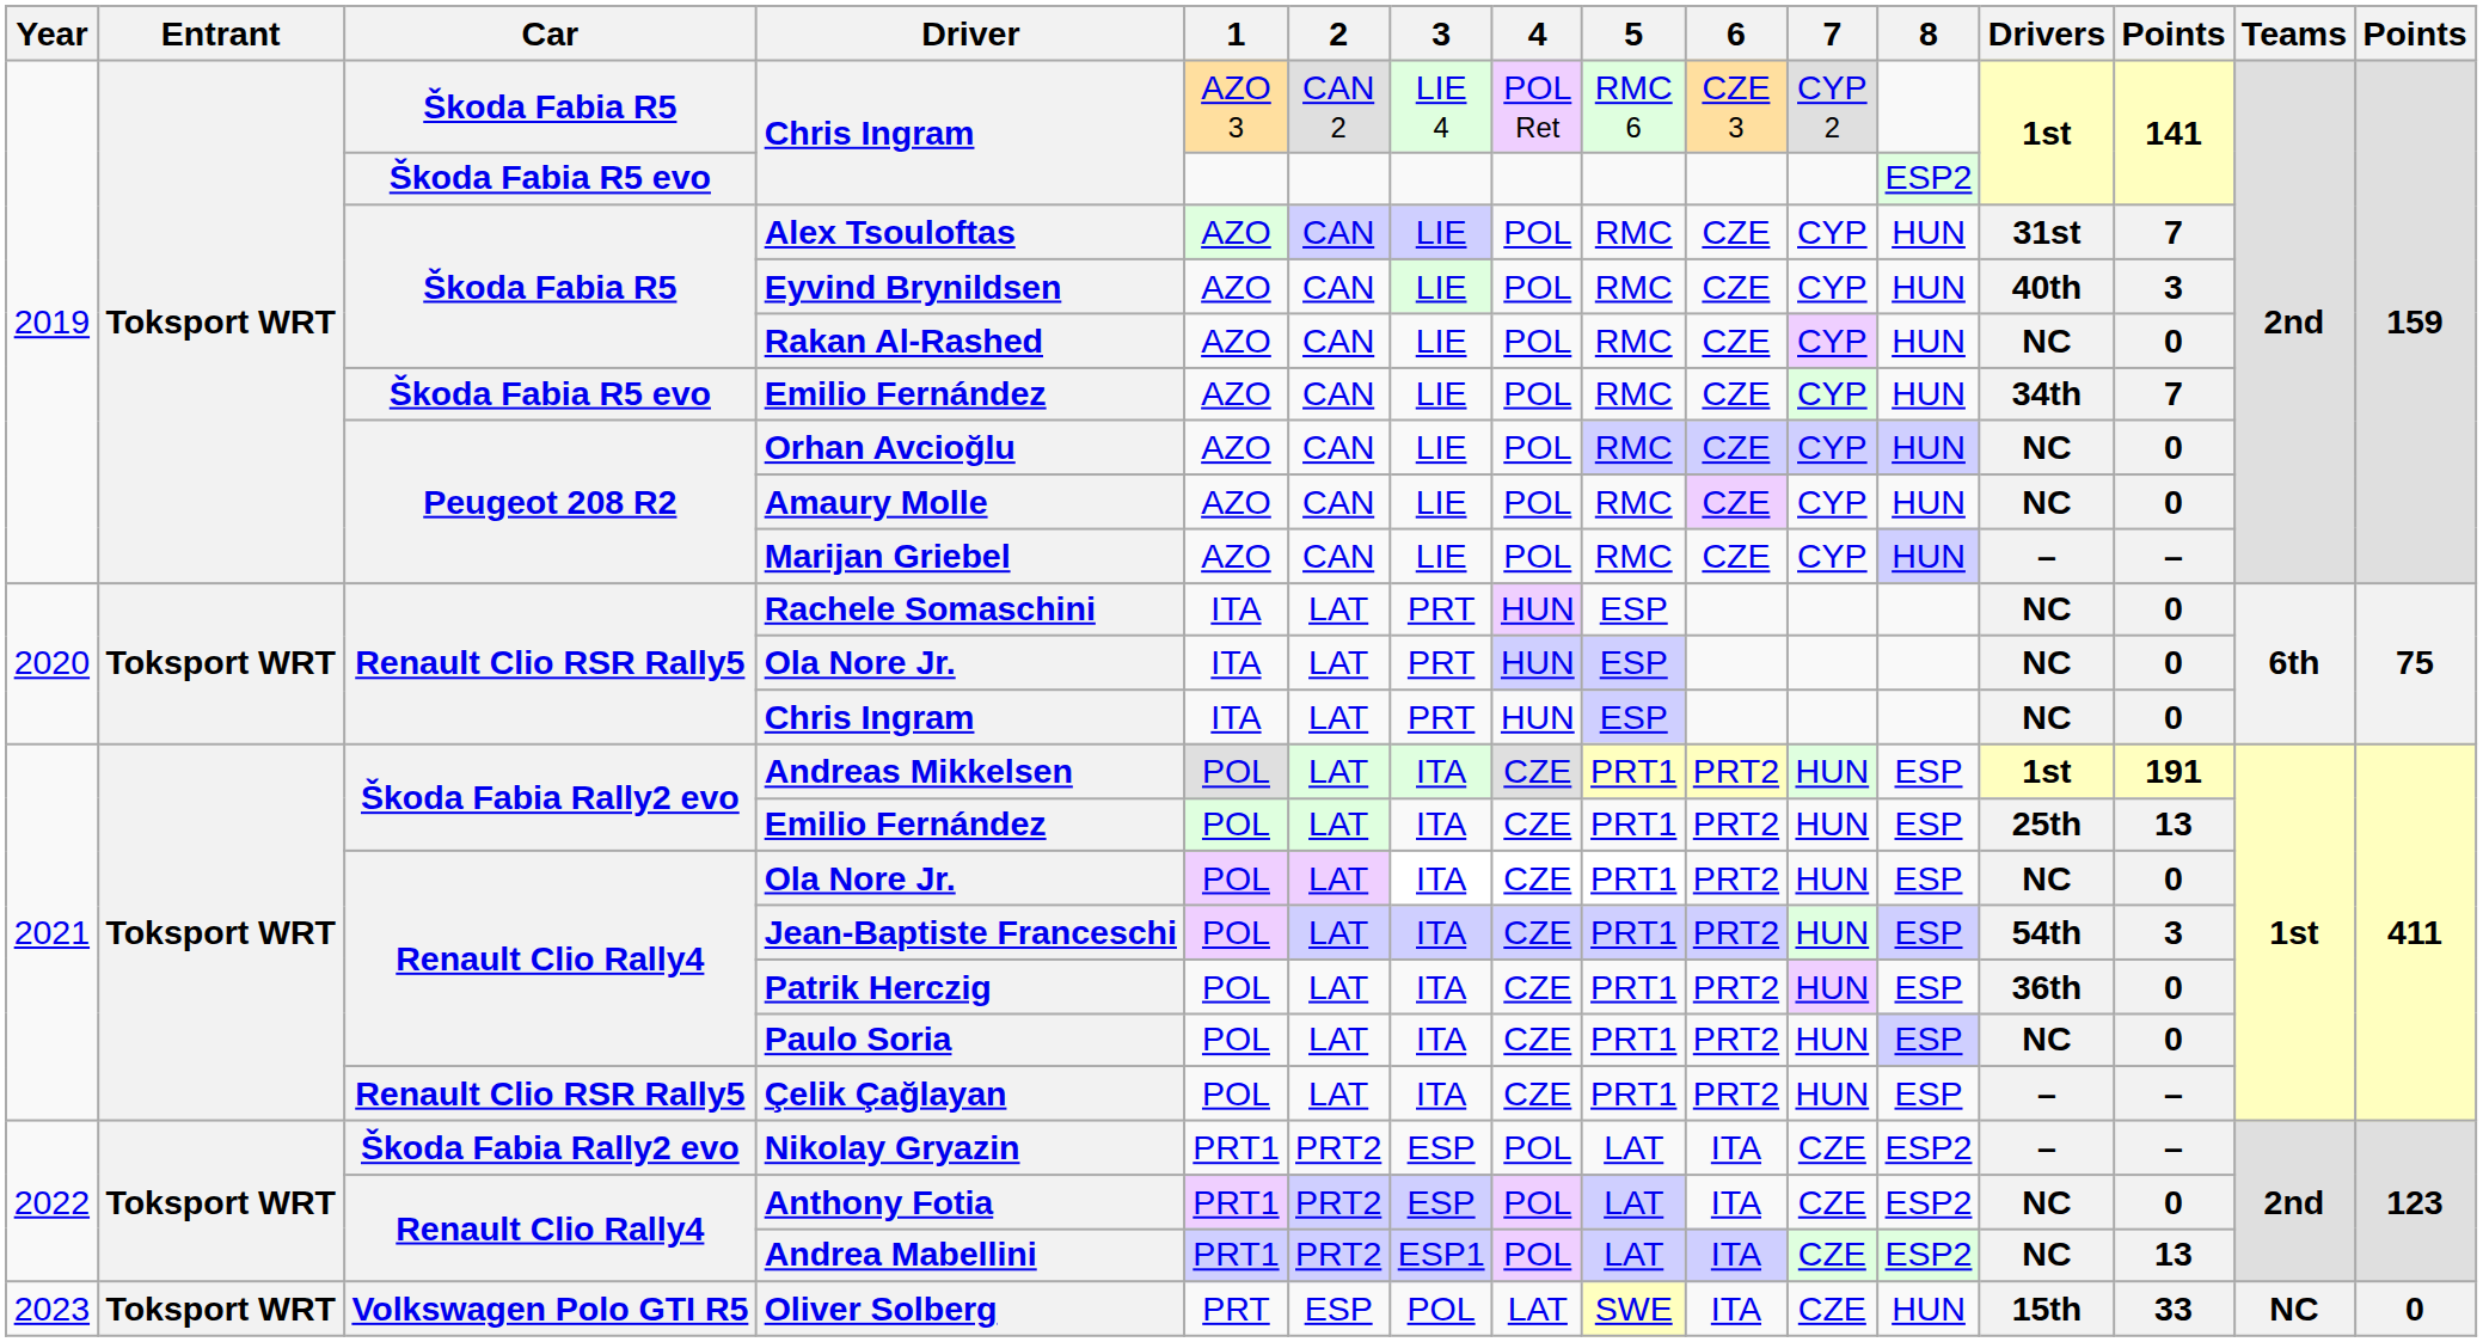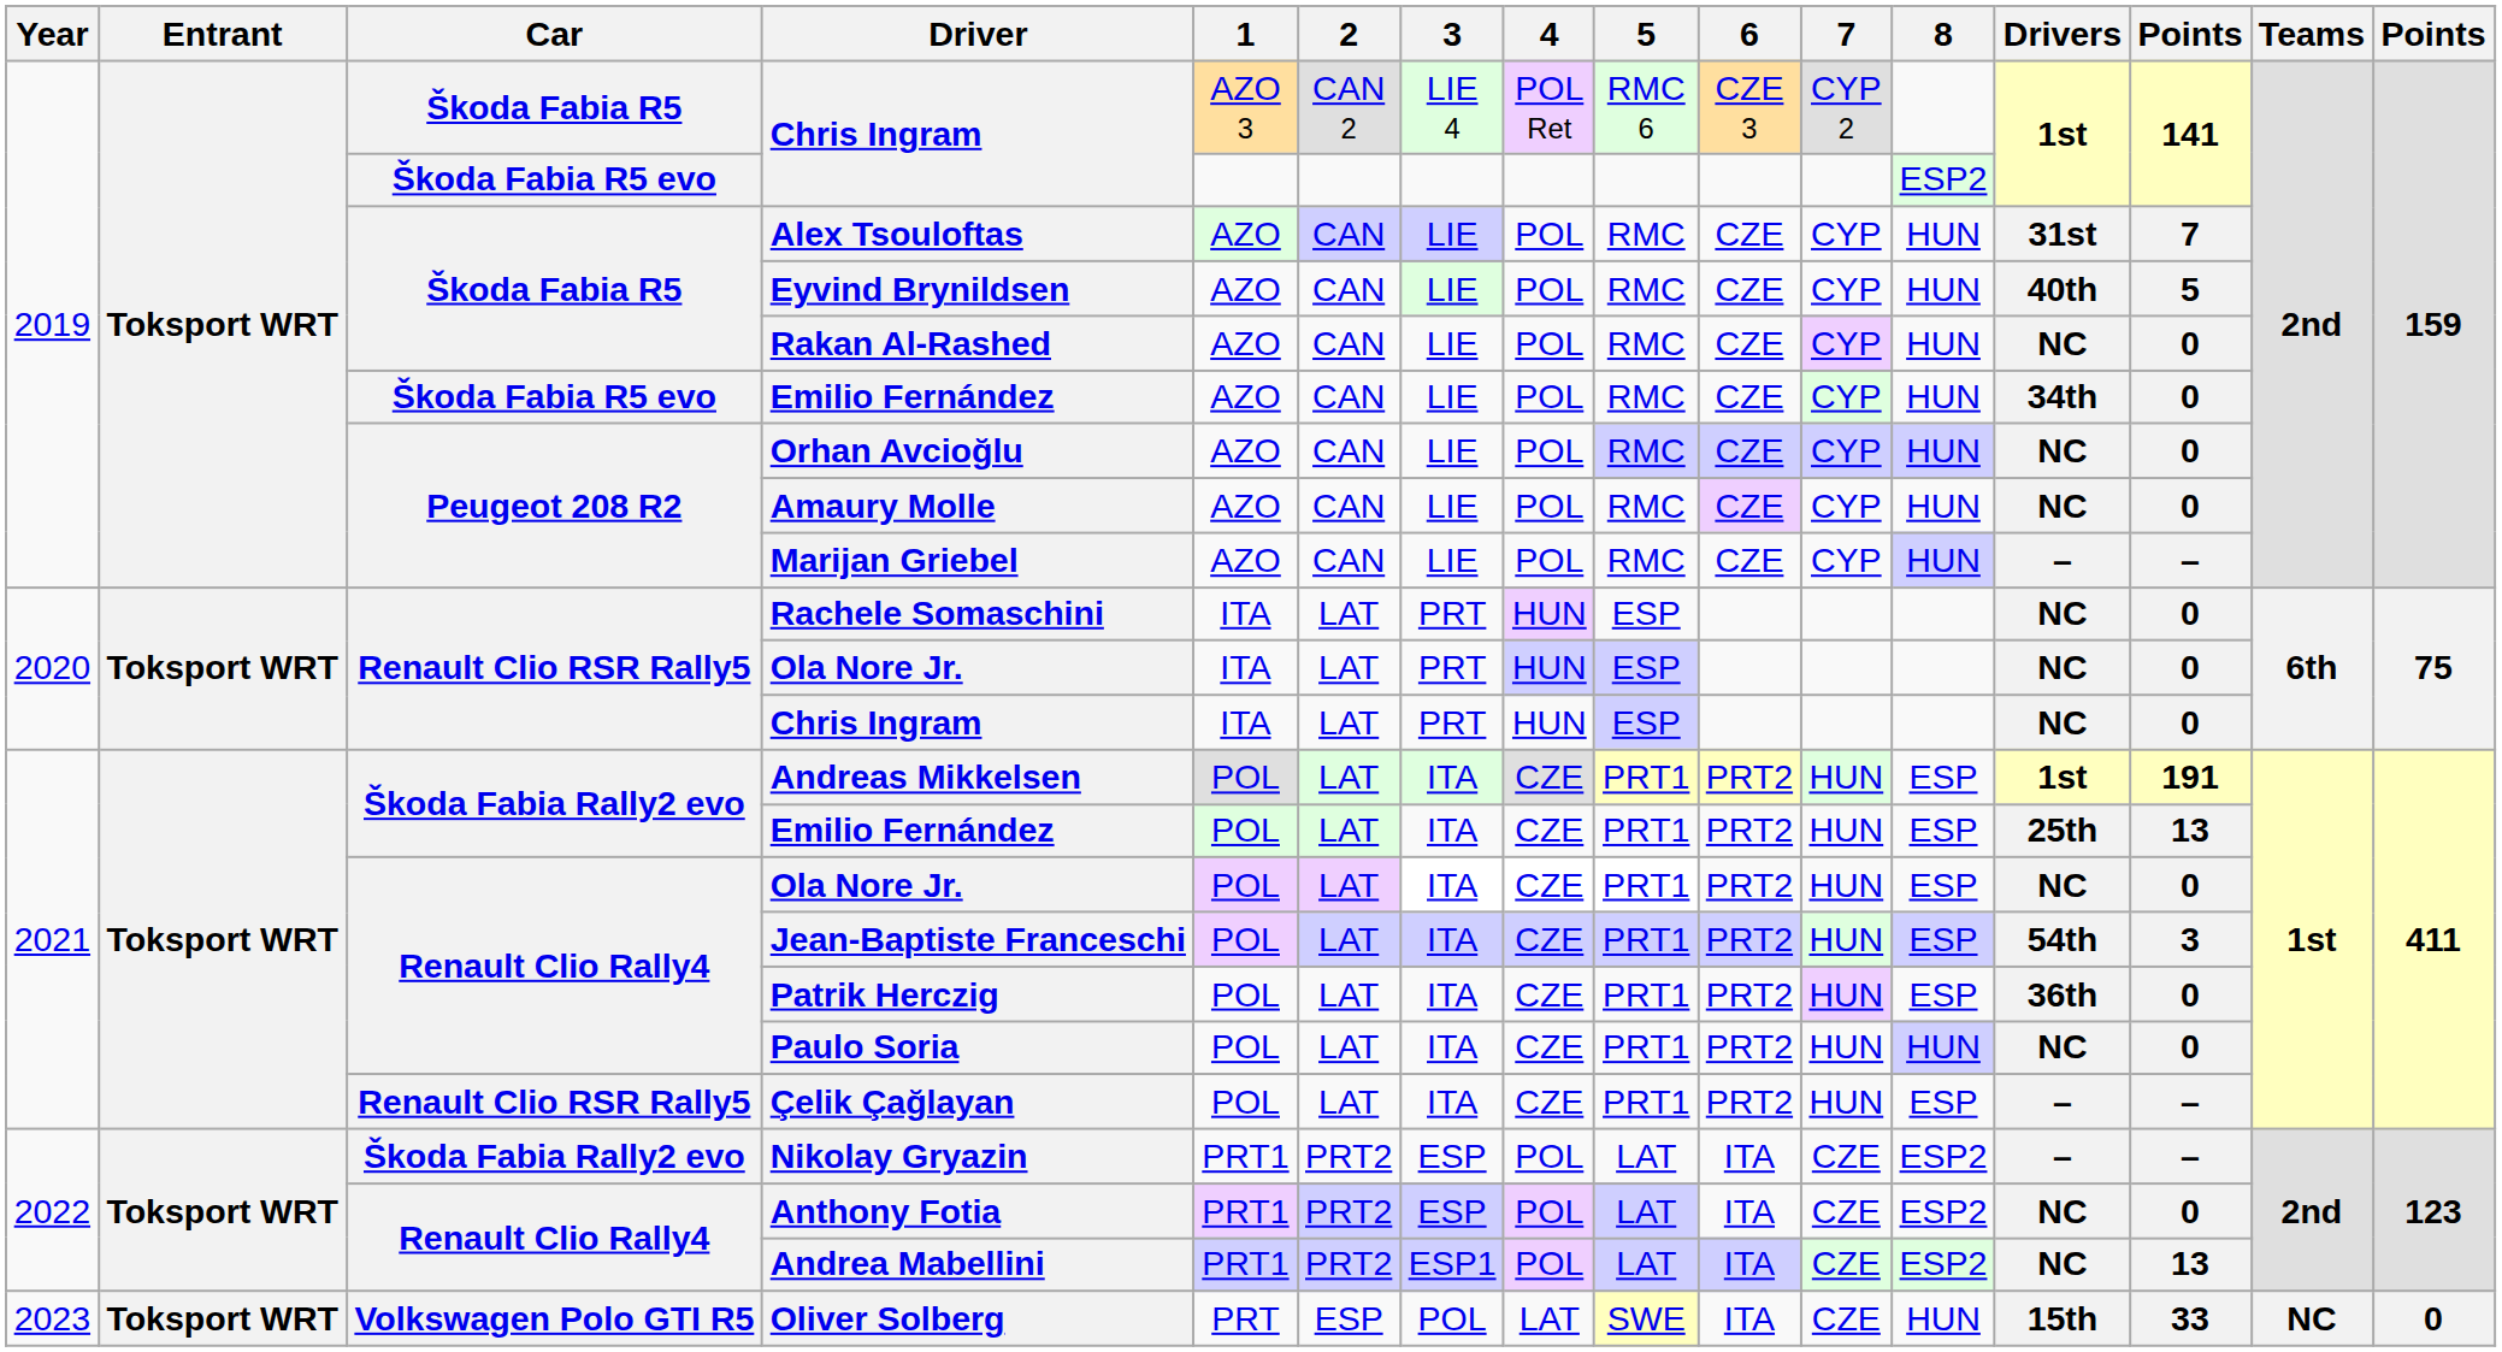 <table class="wikitable" border="1" style="text-align:center; font-size:90%;">
 <tr>
 <th>Year</th>
 <th>Entrant</th>
 <th>Car</th>
 <th>Driver</th>
 <th>1</th>
 <th>2</th>
 <th>3</th>
 <th>4</th>
 <th>5</th>
 <th>6</th>
 <th>7</th>
 <th>8</th>
 <th>Drivers</th>
 <th>Points</th>
 <th>Teams</th>
 <th>Points</th>
 </tr>
 <tr>
 <td rowspan="9"><a href='#'>2019</a></td>
 <th rowspan="9"> Toksport WRT</th>
 <th><a href='#'>Škoda Fabia R5</a></th>
 <th style="text-align:left;" rowspan="2"> <a href='#'>Chris Ingram</a></th>
 <td style="background:#FFDF9F;"><a href='#'>AZO</a><br><small>3</small></td>
 <td style="background:#DFDFDF;"><a href='#'>CAN</a><br><small>2</small></td>
 <td style="background:#DFFFDF;"><a href='#'>LIE</a><br><small>4</small></td>
 <td style="background:#EFCFFF;"><a href='#'>POL</a><br><small>Ret</small></td>
 <td style="background:#DFFFDF;"><a href='#'>RMC</a><br><small>6</small></td>
 <td style="background:#FFDF9F;"><a href='#'>CZE</a><br><small>3</small></td>
 <td style="background:#DFDFDF;"><a href='#'>CYP</a><br><small>2</small></td>
 <td></td>
 <th style="background:#FFFFBF;" rowspan="2">1st</th>
 <th style="background:#FFFFBF;" rowspan="2">141</th>
 <th style="background:#DFDFDF;" rowspan="9">2nd</th>
 <th style="background:#DFDFDF;" rowspan="9">159</th>
 </tr>
 <tr>
 <th><a href='#'>Škoda Fabia R5 evo</a></th>
 <td></td>
 <td></td>
 <td></td>
 <td></td>
 <td></td>
 <td></td>
 <td></td>
 <td style="background:#DFFFDF;"><a href='#'>ESP2</a><br></td>
 </tr>
 <tr>
 <th rowspan="3"><a href='#'>Škoda Fabia R5</a></th>
 <th style="text-align:left;"> <a href='#'>Alex Tsouloftas</a></th>
 <td style="background:#DFFFDF;"><a href='#'>AZO</a><br></td>
 <td style="background:#CFCFFF;"><a href='#'>CAN</a><br></td>
 <td style="background:#CFCFFF;"><a href='#'>LIE</a><br></td>
 <td><a href='#'>POL</a></td>
 <td><a href='#'>RMC</a></td>
 <td><a href='#'>CZE</a></td>
 <td><a href='#'>CYP</a></td>
 <td><a href='#'>HUN</a></td>
 <th>31st</th>
 <th>7</th>
 </tr>
 <tr>
 <th style="text-align:left;"> <a href='#'>Eyvind Brynildsen</a></th>
 <td><a href='#'>AZO</a></td>
 <td><a href='#'>CAN</a></td>
 <td style="background:#DFFFDF;"><a href='#'>LIE</a><br></td>
 <td><a href='#'>POL</a></td>
 <td><a href='#'>RMC</a></td>
 <td><a href='#'>CZE</a></td>
 <td><a href='#'>CYP</a></td>
 <td><a href='#'>HUN</a></td>
 <th>40th</th>
-<th>3</th>
+<th>5</th>
 </tr>
 <tr>
 <th style="text-align:left;"> <a href='#'>Rakan Al-Rashed</a></th>
 <td><a href='#'>AZO</a></td>
 <td><a href='#'>CAN</a></td>
 <td><a href='#'>LIE</a></td>
 <td><a href='#'>POL</a></td>
 <td><a href='#'>RMC</a></td>
 <td><a href='#'>CZE</a></td>
 <td style="background:#EFCFFF;"><a href='#'>CYP</a><br></td>
 <td><a href='#'>HUN</a></td>
 <th>NC</th>
 <th>0</th>
 </tr>
 <tr>
 <th><a href='#'>Škoda Fabia R5 evo</a></th>
 <th style="text-align:left;"> <a href='#'>Emilio Fernández</a></th>
 <td><a href='#'>AZO</a></td>
 <td><a href='#'>CAN</a></td>
 <td><a href='#'>LIE</a></td>
 <td><a href='#'>POL</a></td>
 <td><a href='#'>RMC</a></td>
 <td><a href='#'>CZE</a></td>
 <td style="background:#DFFFDF;"><a href='#'>CYP</a><br></td>
 <td><a href='#'>HUN</a></td>
 <th>34th</th>
-<th>7</th>
+<th>0</th>
 </tr>
 <tr>
 <th rowspan="3"><a href='#'>Peugeot 208 R2</a></th>
 <th style="text-align:left;"> <a href='#'>Orhan Avcioğlu</a></th>
 <td><a href='#'>AZO</a></td>
 <td><a href='#'>CAN</a></td>
 <td><a href='#'>LIE</a></td>
 <td><a href='#'>POL</a></td>
 <td style="background:#CFCFFF;"><a href='#'>RMC</a><br></td>
 <td style="background:#CFCFFF;"><a href='#'>CZE</a><br></td>
 <td style="background:#CFCFFF;"><a href='#'>CYP</a><br></td>
 <td style="background:#CFCFFF;"><a href='#'>HUN</a><br></td>
 <th>NC</th>
 <th>0</th>
 </tr>
 <tr>
 <th style="text-align:left;"> <a href='#'>Amaury Molle</a></th>
 <td><a href='#'>AZO</a></td>
 <td><a href='#'>CAN</a></td>
 <td><a href='#'>LIE</a></td>
 <td><a href='#'>POL</a></td>
 <td><a href='#'>RMC</a></td>
 <td style="background:#EFCFFF;"><a href='#'>CZE</a><br></td>
 <td><a href='#'>CYP</a></td>
 <td><a href='#'>HUN</a></td>
 <th>NC</th>
 <th>0</th>
 </tr>
 <tr>
 <th style="text-align:left;"> <a href='#'>Marijan Griebel</a></th>
 <td><a href='#'>AZO</a></td>
 <td><a href='#'>CAN</a></td>
 <td><a href='#'>LIE</a></td>
 <td><a href='#'>POL</a></td>
 <td><a href='#'>RMC</a></td>
 <td><a href='#'>CZE</a></td>
 <td><a href='#'>CYP</a></td>
 <td style="background:#CFCFFF;"><a href='#'>HUN</a><br></td>
 <th>–</th>
 <th>–</th>
 </tr>
 <tr>
 <td rowspan="3"><a href='#'>2020</a></td>
 <th rowspan="3"> Toksport WRT</th>
 <th rowspan="3"><a href='#'>Renault Clio RSR Rally5</a></th>
 <th style="text-align:left;"> <a href='#'>Rachele Somaschini</a></th>
 <td><a href='#'>ITA</a></td>
 <td><a href='#'>LAT</a></td>
 <td><a href='#'>PRT</a></td>
 <td style="background:#EFCFFF;"><a href='#'>HUN</a><br></td>
 <td><a href='#'>ESP</a></td>
 <td></td>
 <td></td>
 <td></td>
 <th>NC</th>
 <th>0</th>
 <th rowspan="3">6th</th>
 <th rowspan="3">75</th>
 </tr>
 <tr>
 <th style="text-align:left;"> <a href='#'>Ola Nore Jr.</a></th>
 <td><a href='#'>ITA</a></td>
 <td><a href='#'>LAT</a></td>
 <td><a href='#'>PRT</a></td>
 <td style="background:#CFCFFF;"><a href='#'>HUN</a><br></td>
 <td style="background:#CFCFFF;"><a href='#'>ESP</a><br></td>
 <td></td>
 <td></td>
 <td></td>
 <th>NC</th>
 <th>0</th>
 </tr>
 <tr>
 <th style="text-align:left;"> <a href='#'>Chris Ingram</a></th>
 <td><a href='#'>ITA</a></td>
 <td><a href='#'>LAT</a></td>
 <td><a href='#'>PRT</a></td>
 <td><a href='#'>HUN</a></td>
 <td style="background:#CFCFFF;"><a href='#'>ESP</a><br></td>
 <td></td>
 <td></td>
 <td></td>
 <th>NC</th>
 <th>0</th>
 </tr>
 <tr>
 <td rowspan="7"><a href='#'>2021</a></td>
 <th rowspan="7"> Toksport WRT</th>
 <th rowspan="2"><a href='#'>Škoda Fabia Rally2 evo</a></th>
 <th style="text-align:left;"> <a href='#'>Andreas Mikkelsen</a></th>
 <td style="background:#DFDFDF;"><a href='#'>POL</a><br></td>
 <td style="background:#DFFFDF;"><a href='#'>LAT</a><br></td>
 <td style="background:#DFFFDF;"><a href='#'>ITA</a><br></td>
 <td style="background:#DFDFDF;"><a href='#'>CZE</a><br></td>
 <td style="background:#FFFFBF;"><a href='#'>PRT1</a><br></td>
 <td style="background:#FFFFBF;"><a href='#'>PRT2</a><br></td>
 <td style="background:#DFFFDF;"><a href='#'>HUN</a><br></td>
 <td><a href='#'>ESP</a></td>
 <th style="background:#FFFFBF;">1st</th>
 <th style="background:#FFFFBF;">191</th>
 <th style="background:#FFFFBF;" rowspan="7">1st</th>
 <th style="background:#FFFFBF;" rowspan="7">411</th>
 </tr>
 <tr>
 <th style="text-align:left;"> <a href='#'>Emilio Fernández</a></th>
 <td style="background:#DFFFDF;"><a href='#'>POL</a><br></td>
 <td style="background:#DFFFDF;"><a href='#'>LAT</a><br></td>
 <td><a href='#'>ITA</a></td>
 <td><a href='#'>CZE</a></td>
 <td><a href='#'>PRT1</a></td>
 <td><a href='#'>PRT2</a></td>
 <td><a href='#'>HUN</a></td>
 <td><a href='#'>ESP</a></td>
 <th>25th</th>
 <th>13</th>
 </tr>
 <tr>
 <th rowspan="4"><a href='#'>Renault Clio Rally4</a></th>
 <th style="text-align:left;"> <a href='#'>Ola Nore Jr.</a></th>
 <td style="background:#EFCFFF;"><a href='#'>POL</a><br></td>
 <td style="background:#EFCFFF;"><a href='#'>LAT</a><br></td>
 <td style="background:#FFFFFF;"><a href='#'>ITA</a><br></td>
 <td style="background:#FFFFFF;"><a href='#'>CZE</a><br></td>
 <td style="background:#FFFFFF;"><a href='#'>PRT1</a><br></td>
 <td><a href='#'>PRT2</a><br></td>
 <td><a href='#'>HUN</a><br></td>
 <td><a href='#'>ESP</a></td>
 <th>NC</th>
 <th>0</th>
 </tr>
 <tr>
 <th style="text-align:left;"> <a href='#'>Jean-Baptiste Franceschi</a></th>
 <td style="background:#EFCFFF;"><a href='#'>POL</a><br></td>
 <td style="background:#CFCFFF;"><a href='#'>LAT</a><br></td>
 <td style="background:#CFCFFF;"><a href='#'>ITA</a><br></td>
 <td style="background:#CFCFFF;"><a href='#'>CZE</a><br></td>
 <td style="background:#CFCFFF;"><a href='#'>PRT1</a><br></td>
 <td style="background:#CFCFFF;"><a href='#'>PRT2</a><br></td>
 <td style="background:#DFFFDF;"><a href='#'>HUN</a><br></td>
 <td style="background:#CFCFFF;"><a href='#'>ESP</a><br></td>
 <th>54th</th>
 <th>3</th>
 </tr>
 <tr>
 <th style="text-align:left;"> <a href='#'>Patrik Herczig</a></th>
 <td><a href='#'>POL</a></td>
 <td><a href='#'>LAT</a></td>
 <td><a href='#'>ITA</a></td>
 <td><a href='#'>CZE</a></td>
 <td><a href='#'>PRT1</a></td>
 <td><a href='#'>PRT2</a></td>
 <td style="background:#EFCFFF;"><a href='#'>HUN</a><br></td>
 <td><a href='#'>ESP</a></td>
 <th>36th</th>
 <th>0</th>
 </tr>
 <tr>
 <th style="text-align:left;"> <a href='#'>Paulo Soria</a></th>
 <td><a href='#'>POL</a></td>
 <td><a href='#'>LAT</a></td>
 <td><a href='#'>ITA</a></td>
 <td><a href='#'>CZE</a></td>
 <td><a href='#'>PRT1</a></td>
 <td><a href='#'>PRT2</a></td>
 <td><a href='#'>HUN</a></td>
-<td style="background:#CFCFFF;"><a href='#'>ESP</a><br></td>
+<td style="background:#CFCFFF;"><a href='#'>HUN</a><br></td>
 <th>NC</th>
 <th>0</th>
 </tr>
 <tr>
 <th><a href='#'>Renault Clio RSR Rally5</a></th>
 <th style="text-align:left;"> <a href='#'>Çelik Çağlayan</a></th>
 <td><a href='#'>POL</a></td>
 <td><a href='#'>LAT</a></td>
 <td><a href='#'>ITA</a></td>
 <td><a href='#'>CZE</a></td>
 <td><a href='#'>PRT1</a></td>
 <td><a href='#'>PRT2</a><br></td>
 <td><a href='#'>HUN</a></td>
 <td><a href='#'>ESP</a></td>
 <th>–</th>
 <th>–</th>
 </tr>
 <tr>
 <td rowspan="3"><a href='#'>2022</a></td>
 <th rowspan="3"> Toksport WRT</th>
 <th><a href='#'>Škoda Fabia Rally2 evo</a></th>
 <th style="text-align:left;"> <a href='#'>Nikolay Gryazin</a></th>
 <td><a href='#'>PRT1</a><br></td>
 <td><a href='#'>PRT2</a></td>
 <td><a href='#'>ESP</a></td>
 <td><a href='#'>POL</a></td>
 <td><a href='#'>LAT</a></td>
 <td><a href='#'>ITA</a></td>
 <td><a href='#'>CZE</a></td>
 <td><a href='#'>ESP2</a></td>
 <th>–</th>
 <th>–</th>
 <th style="background:#DFDFDF;" rowspan="3">2nd</th>
 <th style="background:#DFDFDF;" rowspan="3">123</th>
 </tr>
 <tr>
 <th rowspan="2"><a href='#'>Renault Clio Rally4</a></th>
 <th style="text-align:left;"> <a href='#'>Anthony Fotia</a></th>
 <td style="background:#EFCFFF;"><a href='#'>PRT1</a><br></td>
 <td style="background:#CFCFFF;"><a href='#'>PRT2</a><br></td>
 <td style="background:#CFCFFF;"><a href='#'>ESP</a><br></td>
 <td style="background:#EFCFFF;"><a href='#'>POL</a><br></td>
 <td style="background:#CFCFFF;"><a href='#'>LAT</a><br></td>
 <td><a href='#'>ITA</a></td>
 <td><a href='#'>CZE</a></td>
 <td><a href='#'>ESP2</a></td>
 <th>NC</th>
 <th>0</th>
 </tr>
 <tr>
 <th style="text-align:left;"> <a href='#'>Andrea Mabellini</a></th>
 <td style="background:#CFCFFF;"><a href='#'>PRT1</a><br></td>
 <td style="background:#CFCFFF;"><a href='#'>PRT2</a><br></td>
 <td style="background:#CFCFFF;"><a href='#'>ESP1</a><br></td>
 <td style="background:#EFCFFF;"><a href='#'>POL</a><br></td>
 <td style="background:#CFCFFF;"><a href='#'>LAT</a><br></td>
 <td style="background:#CFCFFF;"><a href='#'>ITA</a><br></td>
 <td style="background:#DFFFDF;"><a href='#'>CZE</a><br></td>
 <td style="background:#DFFFDF;"><a href='#'>ESP2</a><br></td>
 <th>NC</th>
 <th>13</th>
 </tr>
 <tr>
 <td><a href='#'>2023</a></td>
 <th> Toksport WRT</th>
 <th><a href='#'>Volkswagen Polo GTI R5</a></th>
 <th style="text-align:left;"> <a href='#'>Oliver Solberg</a></th>
 <td><a href='#'>PRT</a></td>
 <td><a href='#'>ESP</a></td>
 <td><a href='#'>POL</a></td>
 <td><a href='#'>LAT</a></td>
 <td style="background:#FFFFBF"><a href='#'>SWE</a><br></td>
 <td><a href='#'>ITA</a></td>
 <td><a href='#'>CZE</a></td>
 <td><a href='#'>HUN</a></td>
 <th>15th</th>
 <th>33</th>
 <th>NC</th>
 <th>0</th>
 </tr>
 </table>
